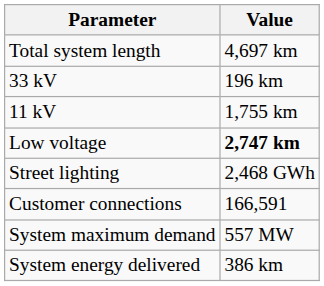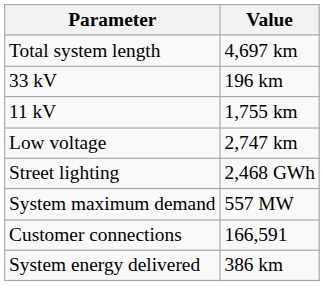 <table class="wikitable" border="1">
 <tr>
 <th>Parameter</th>
 <th>Value</th>
 </tr>
 <tr>
 <td>Total system length</td>
 <td>4,697 km</td>
 </tr>
 <tr>
 <td>33 kV</td>
 <td>196 km</td>
 </tr>
 <tr>
 <td>11 kV</td>
 <td>1,755 km</td>
 </tr>
 <tr>
 <td>Low voltage</td>
-<td><strong>2,747 km</strong></td>
+<td>2,747 km</td>
 </tr>
 <tr>
 <td>Street lighting</td>
 <td>2,468 GWh</td>
 </tr>
 <tr>
+<td>System maximum demand</td>
+<td>557 MW</td>
+</tr>
+<tr>
 <td>Customer connections</td>
 <td>166,591</td>
-</tr>
-<tr>
-<td>System maximum demand</td>
-<td>557 MW</td>
 </tr>
 <tr>
 <td>System energy delivered</td>
 <td>386 km</td>
 </tr>
 </table>
